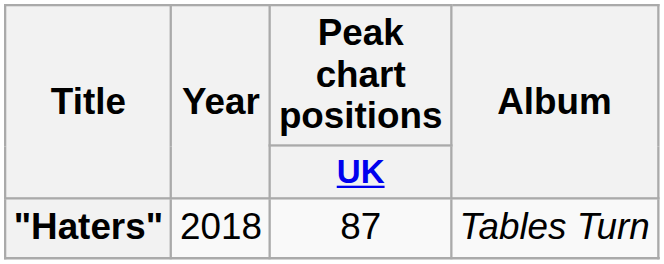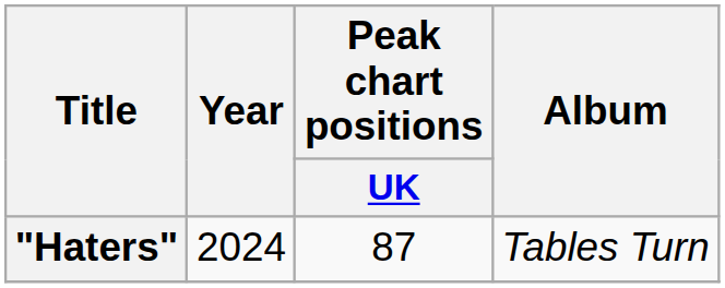 <table class="wikitable plainrowheaders" style="text-align:center;">
 <tr>
 <th scope="col" rowspan="2">Title</th>
 <th scope="col" rowspan="2">Year</th>
 <th scope="col" colspan="1">Peak chart positions</th>
 <th scope="col" rowspan="2">Album</th>
 </tr>
 <tr>
 <th scope="col" style="width:3em;font-size:90%;"><a href='#'>UK</a><br></th>
 </tr>
 <tr>
 <th scope="row">"Haters"<br></th>
-<td>2018</td>
+<td>2024</td>
 <td>87</td>
 <td><em>Tables Turn</em></td>
 </tr>
 <tr>
 </tr>
 </table>
